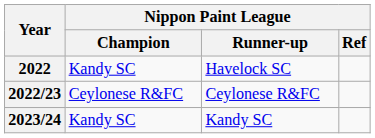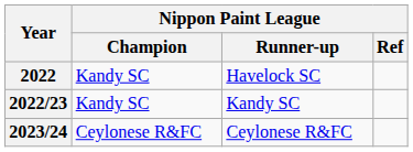 <table class="wikitable sortable">
 <tr>
 <th rowspan=2>Year</th>
 <th colspan=4>Nippon Paint League</th>
 </tr>
 <tr>
 <th style="width:8em;">Champion</th>
 <th style="width:8em;">Runner-up</th>
 <th class="unsortable">Ref</th>
 </tr>
 <tr>
 <th>2022</th>
 <td><a href='#'>Kandy SC</a></td>
 <td><a href='#'>Havelock SC</a></td>
 <td style="line-height:1.0; padding:1px 6px;"><br></td>
 </tr>
 <tr>
 <th>2022/23</th>
-<td><a href='#'>Ceylonese R&FC</a></td>
-<td><a href='#'>Ceylonese R&FC</a></td>
+<td><a href='#'>Kandy SC</a></td>
+<td><a href='#'>Kandy SC</a></td>
 </tr>
 <tr>
 <th>2023/24</th>
-<td><a href='#'>Kandy SC</a></td>
-<td><a href='#'>Kandy SC</a></td>
+<td><a href='#'>Ceylonese R&FC</a></td>
+<td><a href='#'>Ceylonese R&FC</a></td>
 <td></td>
 </tr>
 </table>
